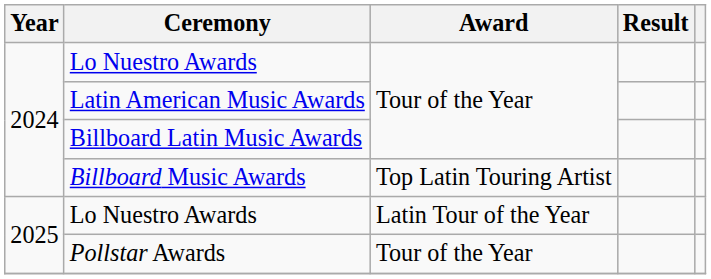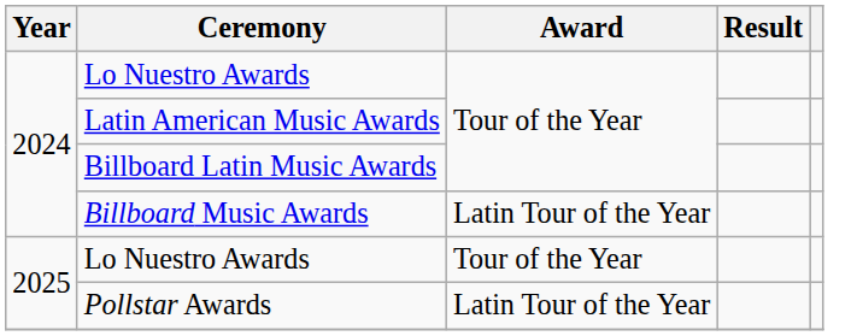 <table class="wikitable">
 <tr>
 <th align="left">Year</th>
 <th align="left">Ceremony</th>
 <th align="left">Award</th>
 <th align="left">Result</th>
 <th scope="col" class="unsortable"></th>
 </tr>
 <tr>
 <td rowspan="4">2024</td>
 <td><a href='#'>Lo Nuestro Awards</a></td>
 <td rowspan="3">Tour of the Year</td>
 <td></td>
 <td></td>
 </tr>
 <tr>
 <td><a href='#'>Latin American Music Awards</a></td>
 <td></td>
 <td></td>
 </tr>
 <tr>
 <td><a href='#'>Billboard Latin Music Awards</a></td>
 <td></td>
 <td></td>
 </tr>
 <tr>
 <td><a href='#'><em>Billboard</em> Music Awards</a></td>
-<td>Top Latin Touring Artist</td>
+<td>Latin Tour of the Year</td>
 <td></td>
 <td></td>
 </tr>
 <tr>
 <td rowspan="2">2025</td>
 <td>Lo Nuestro Awards</td>
-<td>Latin Tour of the Year</td>
+<td>Tour of the Year</td>
 <td></td>
 <td></td>
 </tr>
 <tr>
 <td><em>Pollstar</em> Awards</td>
-<td>Tour of the Year</td>
+<td>Latin Tour of the Year</td>
 <td></td>
 <td></td>
 </tr>
 <tr>
 </tr>
 </table>
